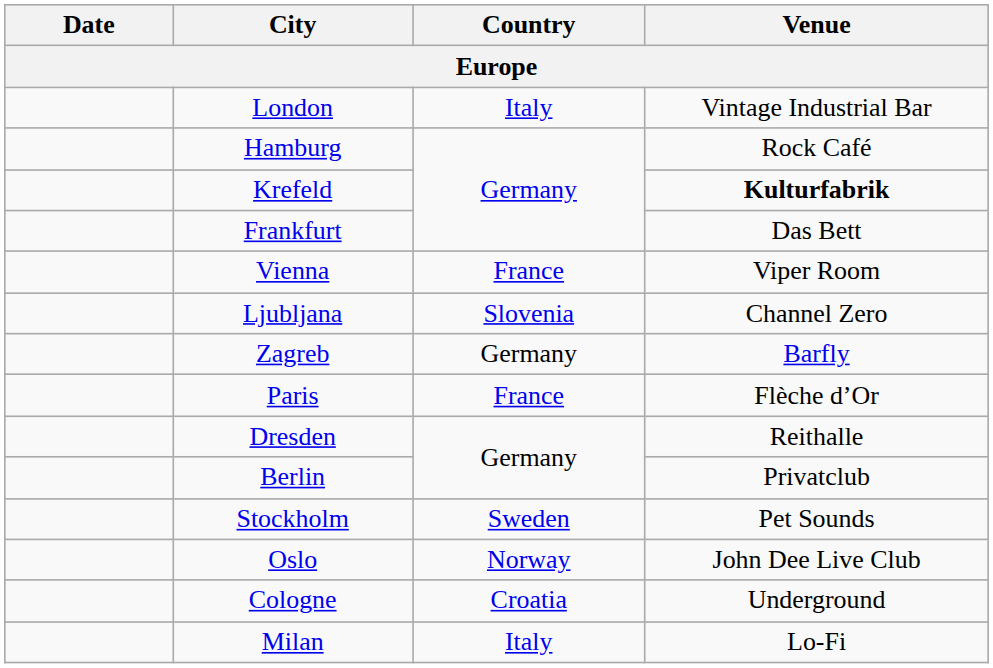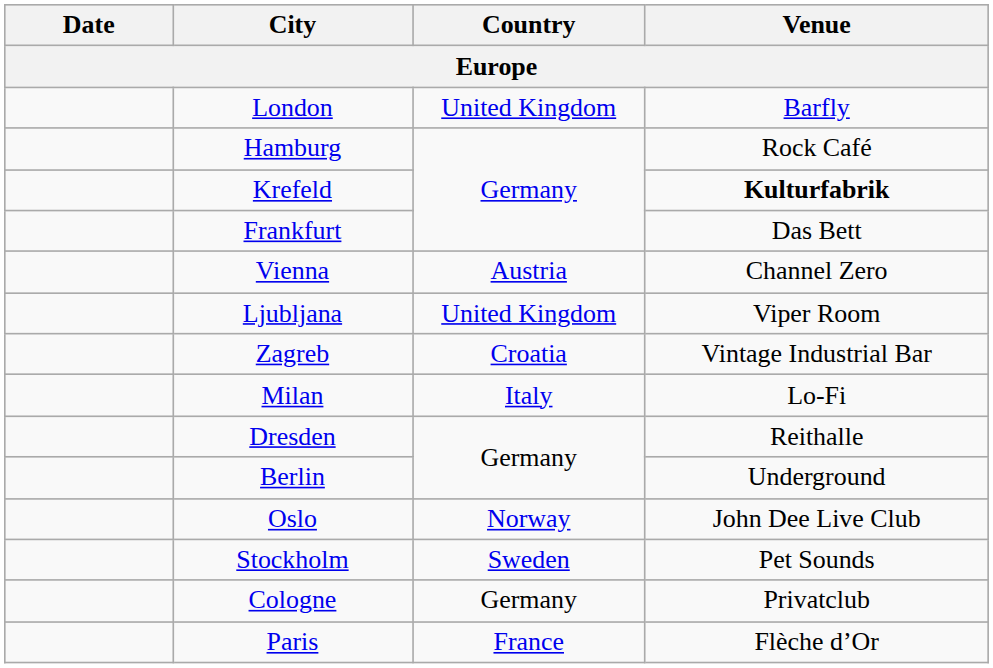 <table style="text-align:center;" class="wikitable">
 <tr>
 <th style="width:150px;">Date</th>
 <th style="width:200px;">City</th>
 <th style="width:200px;">Country</th>
 <th style="width:300px;">Venue</th>
 </tr>
 <tr>
 <th colspan="4">Europe</th>
 </tr>
 <tr>
 <td></td>
 <td><a href='#'>London</a></td>
-<td><a href='#'>Italy</a></td>
-<td>Vintage Industrial Bar</td>
+<td><a href='#'>United Kingdom</a></td>
+<td><a href='#'>Barfly</a></td>
 </tr>
 <tr>
 <td></td>
 <td><a href='#'>Hamburg</a></td>
 <td rowspan="3"><a href='#'>Germany</a></td>
 <td>Rock Café</td>
 </tr>
 <tr>
 <td></td>
 <td><a href='#'>Krefeld</a></td>
 <td><strong>Kulturfabrik</strong></td>
 </tr>
 <tr>
 <td></td>
 <td><a href='#'>Frankfurt</a></td>
 <td>Das Bett</td>
 </tr>
 <tr>
 <td></td>
 <td><a href='#'>Vienna</a></td>
-<td><a href='#'>France</a></td>
+<td><a href='#'>Austria</a></td>
+<td>Channel Zero</td>
+</tr>
+<tr>
+<td></td>
+<td><a href='#'>Ljubljana</a></td>
+<td><a href='#'>United Kingdom</a></td>
 <td>Viper Room</td>
 </tr>
 <tr>
 <td></td>
-<td><a href='#'>Ljubljana</a></td>
-<td><a href='#'>Slovenia</a></td>
-<td>Channel Zero</td>
+<td><a href='#'>Zagreb</a></td>
+<td><a href='#'>Croatia</a></td>
+<td>Vintage Industrial Bar</td>
 </tr>
 <tr>
 <td></td>
-<td><a href='#'>Zagreb</a></td>
-<td>Germany</td>
-<td><a href='#'>Barfly</a></td>
-</tr>
-<tr>
-<td></td>
-<td><a href='#'>Paris</a></td>
-<td><a href='#'>France</a></td>
-<td>Flèche d’Or</td>
+<td><a href='#'>Milan</a></td>
+<td><a href='#'>Italy</a></td>
+<td>Lo-Fi</td>
 </tr>
 <tr>
 <td></td>
 <td><a href='#'>Dresden</a></td>
 <td rowspan="2">Germany</td>
 <td>Reithalle</td>
 </tr>
 <tr>
 <td></td>
 <td><a href='#'>Berlin</a></td>
-<td>Privatclub</td>
+<td>Underground</td>
+</tr>
+<tr>
+<td></td>
+<td><a href='#'>Oslo</a></td>
+<td><a href='#'>Norway</a></td>
+<td>John Dee Live Club</td>
 </tr>
 <tr>
 <td></td>
 <td><a href='#'>Stockholm</a></td>
 <td><a href='#'>Sweden</a></td>
 <td>Pet Sounds</td>
 </tr>
 <tr>
 <td></td>
-<td><a href='#'>Oslo</a></td>
-<td><a href='#'>Norway</a></td>
-<td>John Dee Live Club</td>
+<td><a href='#'>Cologne</a></td>
+<td>Germany</td>
+<td>Privatclub</td>
 </tr>
 <tr>
 <td></td>
-<td><a href='#'>Cologne</a></td>
-<td><a href='#'>Croatia</a></td>
-<td>Underground</td>
-</tr>
-<tr>
-<td></td>
-<td><a href='#'>Milan</a></td>
-<td><a href='#'>Italy</a></td>
-<td>Lo-Fi</td>
+<td><a href='#'>Paris</a></td>
+<td><a href='#'>France</a></td>
+<td>Flèche d’Or</td>
 </tr>
 </table>
